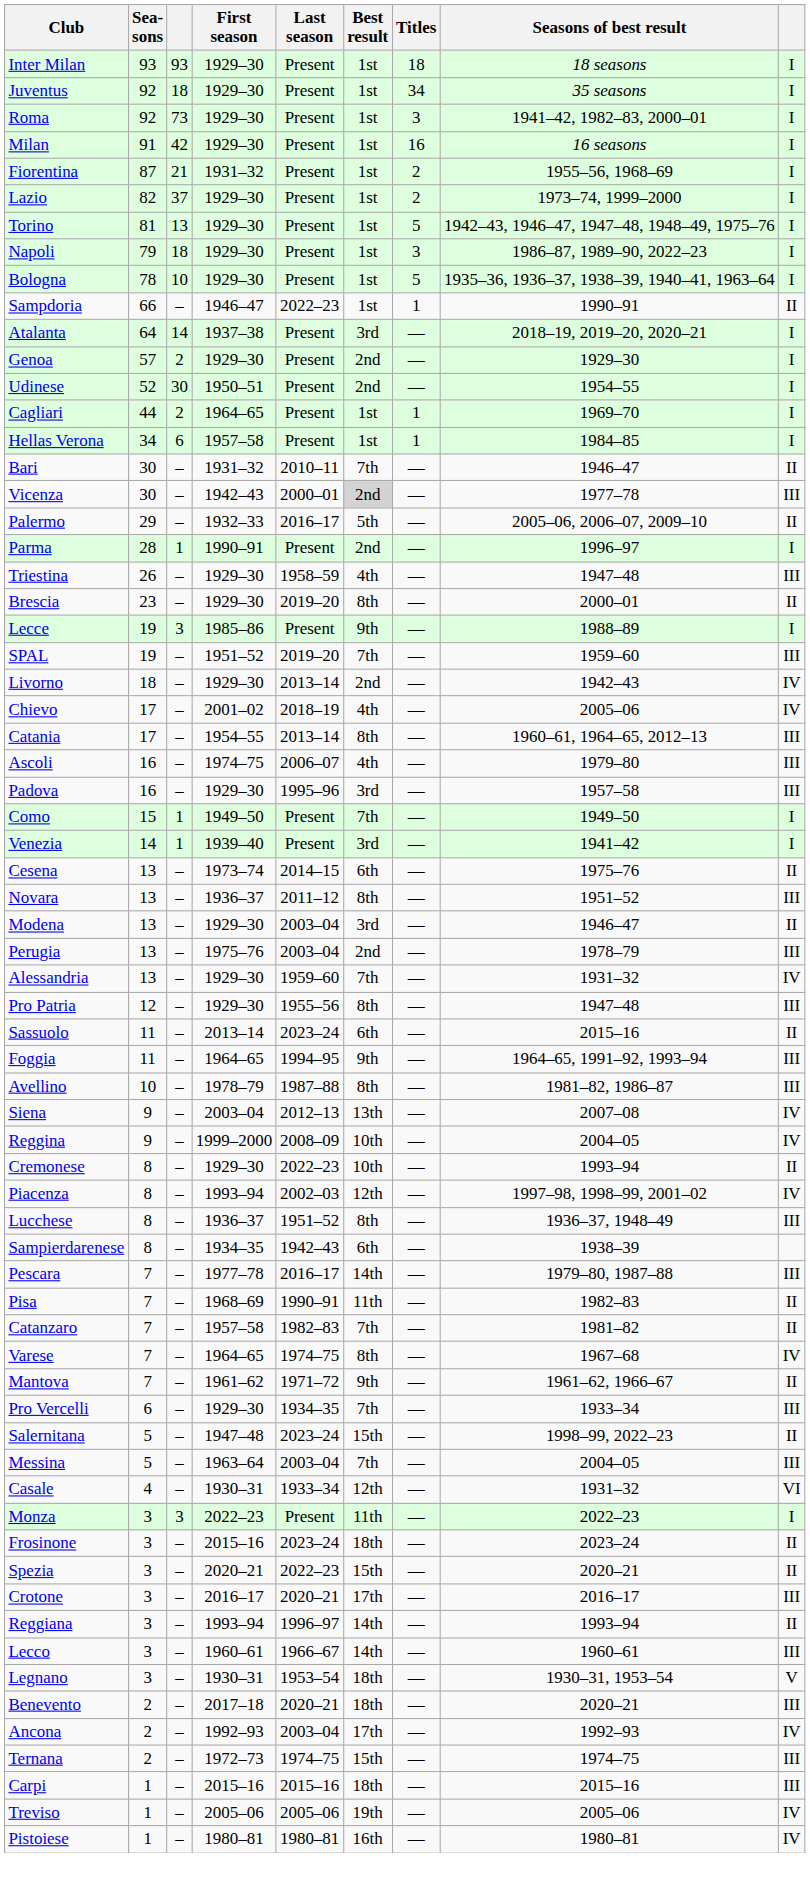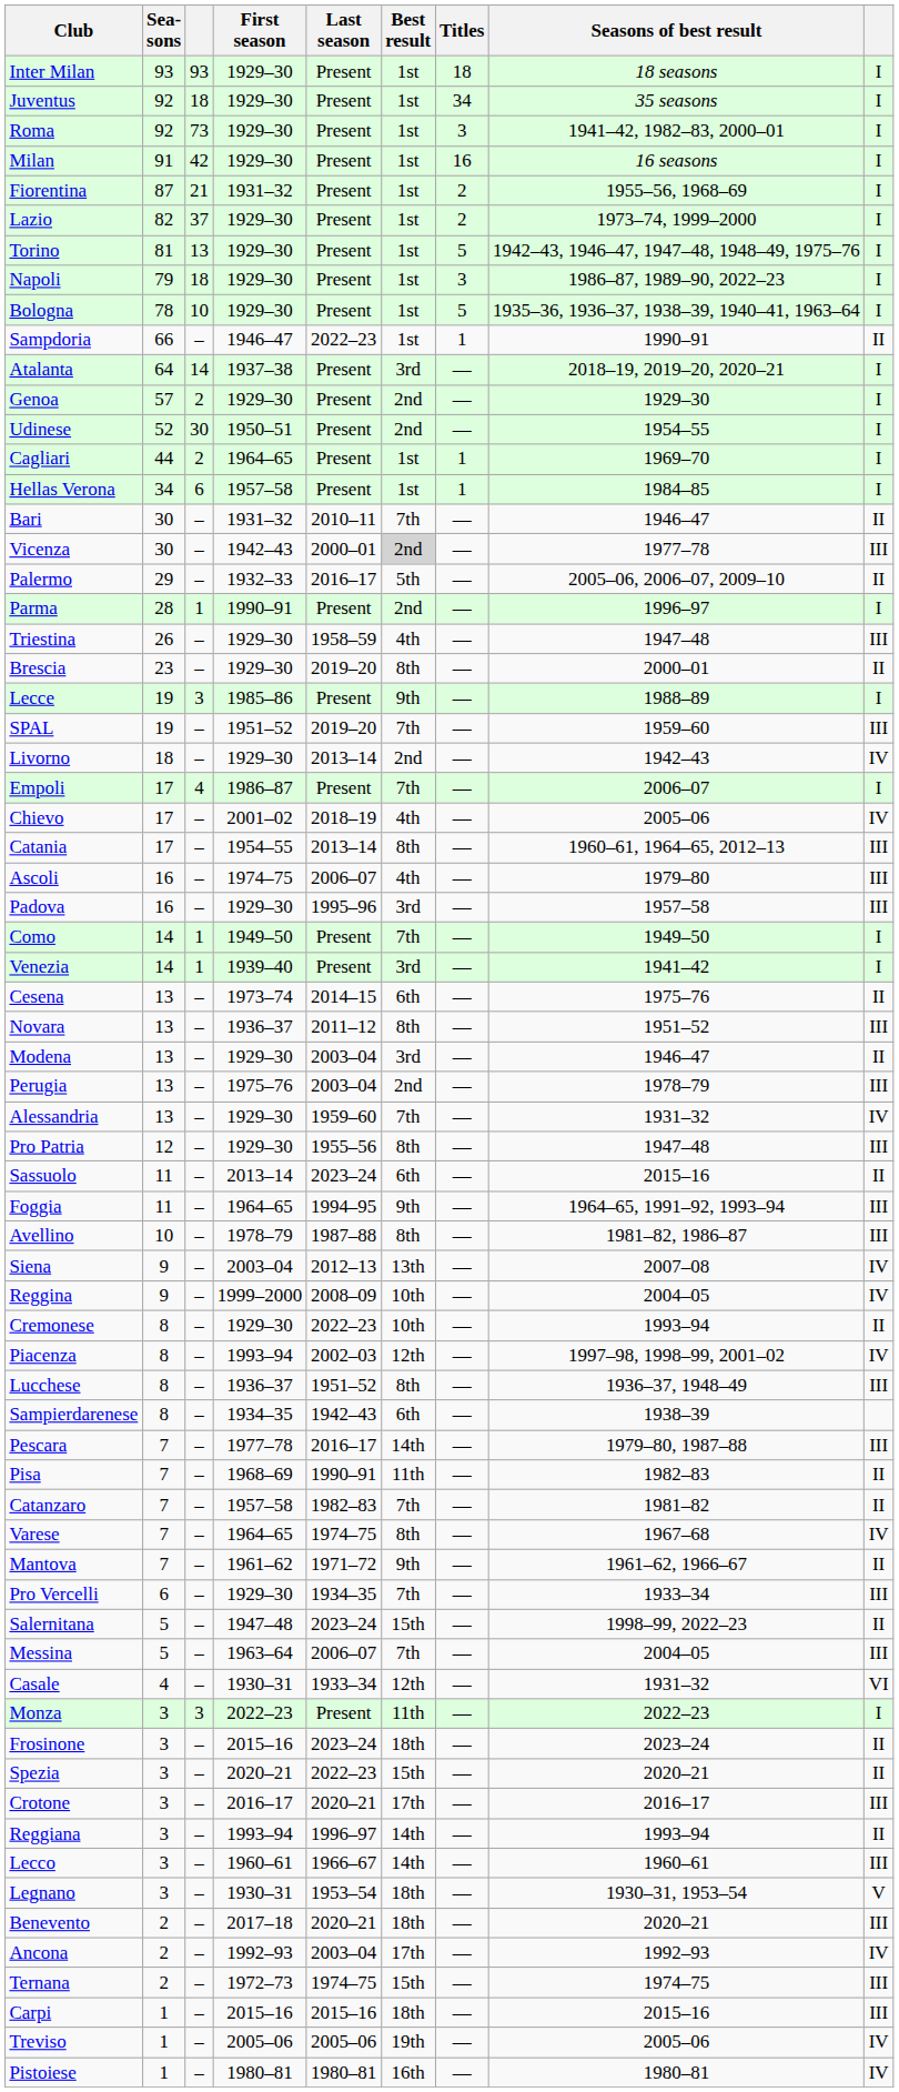 <table class="wikitable sortable nowrap" style="text-align: center;">
 <tr>
 <th>Club</th>
 <th>Sea-<br>sons</th>
 <th></th>
 <th>First<br>season</th>
 <th>Last<br>season</th>
 <th>Best<br>result</th>
 <th>Titles</th>
 <th>Seasons of best result</th>
 <th></th>
 </tr>
 <tr style="background:#DDFFDD">
 <td align="left"><a href='#'>Inter Milan</a></td>
 <td>93</td>
 <td>93</td>
 <td>1929–30</td>
 <td>Present</td>
 <td>1st</td>
 <td>18</td>
 <td><em>18 seasons</em></td>
 <td>I</td>
 </tr>
 <tr style="background:#DDFFDD">
 <td align="left"><a href='#'>Juventus</a></td>
 <td>92</td>
 <td>18</td>
 <td>1929–30</td>
 <td>Present</td>
 <td>1st</td>
 <td>34</td>
 <td><em>35 seasons</em></td>
 <td>I</td>
 </tr>
 <tr style="background:#DDFFDD">
 <td align="left"><a href='#'>Roma</a></td>
 <td>92</td>
 <td>73</td>
 <td>1929–30</td>
 <td>Present</td>
 <td>1st</td>
 <td>3</td>
 <td>1941–42, 1982–83, 2000–01</td>
 <td>I</td>
 </tr>
 <tr style="background:#DDFFDD">
 <td align="left"><a href='#'>Milan</a></td>
 <td>91</td>
 <td>42</td>
 <td>1929–30</td>
 <td>Present</td>
 <td>1st</td>
 <td>16</td>
 <td><em>16 seasons</em></td>
 <td>I</td>
 </tr>
 <tr style="background:#DDFFDD">
 <td align="left"><a href='#'>Fiorentina</a></td>
 <td>87</td>
 <td>21</td>
 <td>1931–32</td>
 <td>Present</td>
 <td>1st</td>
 <td>2</td>
 <td>1955–56, 1968–69</td>
 <td>I</td>
 </tr>
 <tr style="background:#DDFFDD">
 <td align="left"><a href='#'>Lazio</a></td>
 <td>82</td>
 <td>37</td>
 <td>1929–30</td>
 <td>Present</td>
 <td>1st</td>
 <td>2</td>
 <td>1973–74, 1999–2000</td>
 <td>I</td>
 </tr>
 <tr style="background:#DDFFDD">
 <td align="left"><a href='#'>Torino</a></td>
 <td>81</td>
 <td>13</td>
 <td>1929–30</td>
 <td>Present</td>
 <td>1st</td>
 <td>5</td>
 <td>1942–43, 1946–47, 1947–48, 1948–49, 1975–76</td>
 <td>I</td>
 </tr>
 <tr style="background:#DDFFDD">
 <td align="left"><a href='#'>Napoli</a></td>
 <td>79</td>
 <td>18</td>
 <td>1929–30</td>
 <td>Present</td>
 <td>1st</td>
 <td>3</td>
 <td>1986–87, 1989–90, 2022–23</td>
 <td>I</td>
 </tr>
 <tr style="background:#DDFFDD">
 <td align="left"><a href='#'>Bologna</a></td>
 <td>78</td>
 <td>10</td>
 <td>1929–30</td>
 <td>Present</td>
 <td>1st</td>
 <td>5</td>
 <td>1935–36, 1936–37, 1938–39, 1940–41, 1963–64</td>
 <td>I</td>
 </tr>
 <tr>
 <td align="left"><a href='#'>Sampdoria</a></td>
 <td>66</td>
 <td>–</td>
 <td>1946–47</td>
 <td>2022–23</td>
 <td>1st</td>
 <td>1</td>
 <td>1990–91</td>
 <td>II</td>
 </tr>
 <tr style="background:#DDFFDD">
 <td align="left"><a href='#'>Atalanta</a></td>
 <td>64</td>
 <td>14</td>
 <td>1937–38</td>
 <td>Present</td>
 <td>3rd</td>
 <td>—</td>
 <td>2018–19, 2019–20, 2020–21</td>
 <td>I</td>
 </tr>
 <tr style="background:#DDFFDD">
 <td align="left"><a href='#'>Genoa</a></td>
 <td>57</td>
 <td>2</td>
 <td>1929–30</td>
 <td>Present</td>
 <td>2nd</td>
 <td>—</td>
 <td>1929–30</td>
 <td>I</td>
 </tr>
 <tr style="background:#DDFFDD">
 <td align="left"><a href='#'>Udinese</a></td>
 <td>52</td>
 <td>30</td>
 <td>1950–51</td>
 <td>Present</td>
 <td>2nd</td>
 <td>—</td>
 <td>1954–55</td>
 <td>I</td>
 </tr>
 <tr style="background:#DDFFDD">
 <td align="left"><a href='#'>Cagliari</a></td>
 <td>44</td>
 <td>2</td>
 <td>1964–65</td>
 <td>Present</td>
 <td>1st</td>
 <td>1</td>
 <td>1969–70</td>
 <td>I</td>
 </tr>
 <tr style="background:#DDFFDD">
 <td align="left"><a href='#'>Hellas Verona</a></td>
 <td>34</td>
 <td>6</td>
 <td>1957–58</td>
 <td>Present</td>
 <td>1st</td>
 <td>1</td>
 <td>1984–85</td>
 <td>I</td>
 </tr>
 <tr>
 <td align="left"><a href='#'>Bari</a></td>
 <td>30</td>
 <td>–</td>
 <td>1931–32</td>
 <td>2010–11</td>
 <td>7th</td>
 <td>—</td>
 <td>1946–47</td>
 <td>II</td>
 </tr>
 <tr>
 <td align="left"><a href='#'>Vicenza</a></td>
 <td>30</td>
 <td>–</td>
 <td>1942–43</td>
 <td>2000–01</td>
 <td style="background: lightgrey;">2nd</td>
 <td>—</td>
 <td>1977–78</td>
 <td>III</td>
 </tr>
 <tr>
 <td align="left"><a href='#'>Palermo</a></td>
 <td>29</td>
 <td>–</td>
 <td>1932–33</td>
 <td>2016–17</td>
 <td>5th</td>
 <td>—</td>
 <td>2005–06, 2006–07, 2009–10</td>
 <td>II</td>
 </tr>
 <tr style="background:#DDFFDD">
 <td align="left"><a href='#'>Parma</a></td>
 <td>28</td>
 <td>1</td>
 <td>1990–91</td>
 <td>Present</td>
 <td>2nd</td>
 <td>—</td>
 <td>1996–97</td>
 <td>I</td>
 </tr>
 <tr>
 <td align="left"><a href='#'>Triestina</a></td>
 <td>26</td>
 <td>–</td>
 <td>1929–30</td>
 <td>1958–59</td>
 <td>4th</td>
 <td>—</td>
 <td>1947–48</td>
 <td>III</td>
 </tr>
 <tr>
 <td align="left"><a href='#'>Brescia</a></td>
 <td>23</td>
 <td>–</td>
 <td>1929–30</td>
 <td>2019–20</td>
 <td>8th</td>
 <td>—</td>
 <td>2000–01</td>
 <td>II</td>
 </tr>
 <tr style="background:#DDFFDD">
 <td align="left"><a href='#'>Lecce</a></td>
 <td>19</td>
 <td>3</td>
 <td>1985–86</td>
 <td>Present</td>
 <td>9th</td>
 <td>—</td>
 <td>1988–89</td>
 <td>I</td>
 </tr>
 <tr>
 <td align="left"><a href='#'>SPAL</a></td>
 <td>19</td>
 <td>–</td>
 <td>1951–52</td>
 <td>2019–20</td>
 <td>7th</td>
 <td>—</td>
 <td>1959–60</td>
 <td>III</td>
 </tr>
 <tr>
 <td align="left"><a href='#'>Livorno</a></td>
 <td>18</td>
 <td>–</td>
 <td>1929–30</td>
 <td>2013–14</td>
 <td>2nd</td>
 <td>—</td>
 <td>1942–43</td>
 <td>IV</td>
 </tr>
+<tr style="background:#DDFFDD">
+<td align="left"><a href='#'>Empoli</a></td>
+<td>17</td>
+<td>4</td>
+<td>1986–87</td>
+<td>Present</td>
+<td>7th</td>
+<td>—</td>
+<td>2006–07</td>
+<td>I</td>
+</tr>
 <tr>
 <td align="left"><a href='#'>Chievo</a></td>
 <td>17</td>
 <td>–</td>
 <td>2001–02</td>
 <td>2018–19</td>
 <td>4th</td>
 <td>—</td>
 <td>2005–06</td>
 <td>IV</td>
 </tr>
 <tr>
 <td align="left"><a href='#'>Catania</a></td>
 <td>17</td>
 <td>–</td>
 <td>1954–55</td>
 <td>2013–14</td>
 <td>8th</td>
 <td>—</td>
 <td>1960–61, 1964–65, 2012–13</td>
 <td>III</td>
 </tr>
 <tr>
 <td align="left"><a href='#'>Ascoli</a></td>
 <td>16</td>
 <td>–</td>
 <td>1974–75</td>
 <td>2006–07</td>
 <td>4th</td>
 <td>—</td>
 <td>1979–80</td>
 <td>III</td>
 </tr>
 <tr>
 <td align="left"><a href='#'>Padova</a></td>
 <td>16</td>
 <td>–</td>
 <td>1929–30</td>
 <td>1995–96</td>
 <td>3rd</td>
 <td>—</td>
 <td>1957–58</td>
 <td>III</td>
 </tr>
 <tr style="background:#DDFFDD">
 <td align="left"><a href='#'>Como</a></td>
-<td>15</td>
+<td>14</td>
 <td>1</td>
 <td>1949–50</td>
 <td>Present</td>
 <td>7th</td>
 <td>—</td>
 <td>1949–50</td>
 <td>I</td>
 </tr>
 <tr style="background:#DDFFDD">
 <td align="left"><a href='#'>Venezia</a></td>
 <td>14</td>
 <td>1</td>
 <td>1939–40</td>
 <td>Present</td>
 <td>3rd</td>
 <td>—</td>
 <td>1941–42</td>
 <td>I</td>
 </tr>
 <tr>
 <td align="left"><a href='#'>Cesena</a></td>
 <td>13</td>
 <td>–</td>
 <td>1973–74</td>
 <td>2014–15</td>
 <td>6th</td>
 <td>—</td>
 <td>1975–76</td>
 <td>II</td>
 </tr>
 <tr>
 <td align="left"><a href='#'>Novara</a></td>
 <td>13</td>
 <td>–</td>
 <td>1936–37</td>
 <td>2011–12</td>
 <td>8th</td>
 <td>—</td>
 <td>1951–52</td>
 <td>III</td>
 </tr>
 <tr>
 <td align="left"><a href='#'>Modena</a></td>
 <td>13</td>
 <td>–</td>
 <td>1929–30</td>
 <td>2003–04</td>
 <td>3rd</td>
 <td>—</td>
 <td>1946–47</td>
 <td>II</td>
 </tr>
 <tr>
 <td align="left"><a href='#'>Perugia</a></td>
 <td>13</td>
 <td>–</td>
 <td>1975–76</td>
 <td>2003–04</td>
 <td>2nd</td>
 <td>—</td>
 <td>1978–79</td>
 <td>III</td>
 </tr>
 <tr>
 <td align="left"><a href='#'>Alessandria</a></td>
 <td>13</td>
 <td>–</td>
 <td>1929–30</td>
 <td>1959–60</td>
 <td>7th</td>
 <td>—</td>
 <td>1931–32</td>
 <td>IV</td>
 </tr>
 <tr>
 <td align="left"><a href='#'>Pro Patria</a></td>
 <td>12</td>
 <td>–</td>
 <td>1929–30</td>
 <td>1955–56</td>
 <td>8th</td>
 <td>—</td>
 <td>1947–48</td>
 <td>III</td>
 </tr>
 <tr>
 <td align="left"><a href='#'>Sassuolo</a></td>
 <td>11</td>
 <td>–</td>
 <td>2013–14</td>
 <td>2023–24</td>
 <td>6th</td>
 <td>—</td>
 <td>2015–16</td>
 <td>II</td>
 </tr>
 <tr>
 <td align="left"><a href='#'>Foggia</a></td>
 <td>11</td>
 <td>–</td>
 <td>1964–65</td>
 <td>1994–95</td>
 <td>9th</td>
 <td>—</td>
 <td>1964–65, 1991–92, 1993–94</td>
 <td>III</td>
 </tr>
 <tr>
 <td align="left"><a href='#'>Avellino</a></td>
 <td>10</td>
 <td>–</td>
 <td>1978–79</td>
 <td>1987–88</td>
 <td>8th</td>
 <td>—</td>
 <td>1981–82, 1986–87</td>
 <td>III</td>
 </tr>
 <tr>
 <td align="left"><a href='#'>Siena</a></td>
 <td>9</td>
 <td>–</td>
 <td>2003–04</td>
 <td>2012–13</td>
 <td>13th</td>
 <td>—</td>
 <td>2007–08</td>
 <td>IV</td>
 </tr>
 <tr>
 <td align="left"><a href='#'>Reggina</a></td>
 <td>9</td>
 <td>–</td>
 <td>1999–2000</td>
 <td>2008–09</td>
 <td>10th</td>
 <td>—</td>
 <td>2004–05</td>
 <td>IV</td>
 </tr>
 <tr>
 <td align="left"><a href='#'>Cremonese</a></td>
 <td>8</td>
 <td>–</td>
 <td>1929–30</td>
 <td>2022–23</td>
 <td>10th</td>
 <td>—</td>
 <td>1993–94</td>
 <td>II</td>
 </tr>
 <tr>
 <td align="left"><a href='#'>Piacenza</a></td>
 <td>8</td>
 <td>–</td>
 <td>1993–94</td>
 <td>2002–03</td>
 <td>12th</td>
 <td>—</td>
 <td>1997–98, 1998–99, 2001–02</td>
 <td>IV</td>
 </tr>
 <tr>
 <td align="left"><a href='#'>Lucchese</a></td>
 <td>8</td>
 <td>–</td>
 <td>1936–37</td>
 <td>1951–52</td>
 <td>8th</td>
 <td>—</td>
 <td>1936–37, 1948–49</td>
 <td>III</td>
 </tr>
 <tr>
 <td align="left"><a href='#'>Sampierdarenese</a></td>
 <td>8</td>
 <td>–</td>
 <td>1934–35</td>
 <td>1942–43</td>
 <td>6th</td>
 <td>—</td>
 <td>1938–39</td>
 <td></td>
 </tr>
 <tr>
 <td align="left"><a href='#'>Pescara</a></td>
 <td>7</td>
 <td>–</td>
 <td>1977–78</td>
 <td>2016–17</td>
 <td>14th</td>
 <td>—</td>
 <td>1979–80, 1987–88</td>
 <td>III</td>
 </tr>
 <tr>
 <td align="left"><a href='#'>Pisa</a></td>
 <td>7</td>
 <td>–</td>
 <td>1968–69</td>
 <td>1990–91</td>
 <td>11th</td>
 <td>—</td>
 <td>1982–83</td>
 <td>II</td>
 </tr>
 <tr>
 <td align="left"><a href='#'>Catanzaro</a></td>
 <td>7</td>
 <td>–</td>
 <td>1957–58</td>
 <td>1982–83</td>
 <td>7th</td>
 <td>—</td>
 <td>1981–82</td>
 <td>II</td>
 </tr>
 <tr>
 <td align="left"><a href='#'>Varese</a></td>
 <td>7</td>
 <td>–</td>
 <td>1964–65</td>
 <td>1974–75</td>
 <td>8th</td>
 <td>—</td>
 <td>1967–68</td>
 <td>IV</td>
 </tr>
 <tr>
 <td align="left"><a href='#'>Mantova</a></td>
 <td>7</td>
 <td>–</td>
 <td>1961–62</td>
 <td>1971–72</td>
 <td>9th</td>
 <td>—</td>
 <td>1961–62, 1966–67</td>
 <td>II</td>
 </tr>
 <tr>
 <td align="left"><a href='#'>Pro Vercelli</a></td>
 <td>6</td>
 <td>–</td>
 <td>1929–30</td>
 <td>1934–35</td>
 <td>7th</td>
 <td>—</td>
 <td>1933–34</td>
 <td>III</td>
 </tr>
 <tr>
 <td align="left"><a href='#'>Salernitana</a></td>
 <td>5</td>
 <td>–</td>
 <td>1947–48</td>
 <td>2023–24</td>
 <td>15th</td>
 <td>—</td>
 <td>1998–99, 2022–23</td>
 <td>II</td>
 </tr>
 <tr>
 <td align="left"><a href='#'>Messina</a></td>
 <td>5</td>
 <td>–</td>
 <td>1963–64</td>
-<td>2003–04</td>
+<td>2006–07</td>
 <td>7th</td>
 <td>—</td>
 <td>2004–05</td>
 <td>III</td>
 </tr>
 <tr>
 <td align="left"><a href='#'>Casale</a></td>
 <td>4</td>
 <td>–</td>
 <td>1930–31</td>
 <td>1933–34</td>
 <td>12th</td>
 <td>—</td>
 <td>1931–32</td>
 <td>VI</td>
 </tr>
 <tr style="background:#DDFFDD">
 <td align="left"><a href='#'>Monza</a></td>
 <td>3</td>
 <td>3</td>
 <td>2022–23</td>
 <td>Present</td>
 <td>11th</td>
 <td>—</td>
 <td>2022–23</td>
 <td>I</td>
 </tr>
 <tr>
 <td align="left"><a href='#'>Frosinone</a></td>
 <td>3</td>
 <td>–</td>
 <td>2015–16</td>
 <td>2023–24</td>
 <td>18th</td>
 <td>—</td>
 <td>2023–24</td>
 <td>II</td>
 </tr>
 <tr>
 <td align="left"><a href='#'>Spezia</a></td>
 <td>3</td>
 <td>–</td>
 <td>2020–21</td>
 <td>2022–23</td>
 <td>15th</td>
 <td>—</td>
 <td>2020–21</td>
 <td>II</td>
 </tr>
 <tr>
 <td align="left"><a href='#'>Crotone</a></td>
 <td>3</td>
 <td>–</td>
 <td>2016–17</td>
 <td>2020–21</td>
 <td>17th</td>
 <td>—</td>
 <td>2016–17</td>
 <td>III</td>
 </tr>
 <tr>
 <td align="left"><a href='#'>Reggiana</a></td>
 <td>3</td>
 <td>–</td>
 <td>1993–94</td>
 <td>1996–97</td>
 <td>14th</td>
 <td>—</td>
 <td>1993–94</td>
 <td>II</td>
 </tr>
 <tr>
 <td align="left"><a href='#'>Lecco</a></td>
 <td>3</td>
 <td>–</td>
 <td>1960–61</td>
 <td>1966–67</td>
 <td>14th</td>
 <td>—</td>
 <td>1960–61</td>
 <td>III</td>
 </tr>
 <tr>
 <td align="left"><a href='#'>Legnano</a></td>
 <td>3</td>
 <td>–</td>
 <td>1930–31</td>
 <td>1953–54</td>
 <td>18th</td>
 <td>—</td>
 <td>1930–31, 1953–54</td>
 <td>V</td>
 </tr>
 <tr>
 <td align="left"><a href='#'>Benevento</a></td>
 <td>2</td>
 <td>–</td>
 <td>2017–18</td>
 <td>2020–21</td>
 <td>18th</td>
 <td>—</td>
 <td>2020–21</td>
 <td>III</td>
 </tr>
 <tr>
 <td align="left"><a href='#'>Ancona</a></td>
 <td>2</td>
 <td>–</td>
 <td>1992–93</td>
 <td>2003–04</td>
 <td>17th</td>
 <td>—</td>
 <td>1992–93</td>
 <td>IV</td>
 </tr>
 <tr>
 <td align="left"><a href='#'>Ternana</a></td>
 <td>2</td>
 <td>–</td>
 <td>1972–73</td>
 <td>1974–75</td>
 <td>15th</td>
 <td>—</td>
 <td>1974–75</td>
 <td>III</td>
 </tr>
 <tr>
 <td align="left"><a href='#'>Carpi</a></td>
 <td>1</td>
 <td>–</td>
 <td>2015–16</td>
 <td>2015–16</td>
 <td>18th</td>
 <td>—</td>
 <td>2015–16</td>
 <td>III</td>
 </tr>
 <tr>
 <td align="left"><a href='#'>Treviso</a></td>
 <td>1</td>
 <td>–</td>
 <td>2005–06</td>
 <td>2005–06</td>
 <td>19th</td>
 <td>—</td>
 <td>2005–06</td>
 <td>IV</td>
 </tr>
 <tr>
 <td align="left"><a href='#'>Pistoiese</a></td>
 <td>1</td>
 <td>–</td>
 <td>1980–81</td>
 <td>1980–81</td>
 <td>16th</td>
 <td>—</td>
 <td>1980–81</td>
 <td>IV</td>
 </tr>
 </table>
